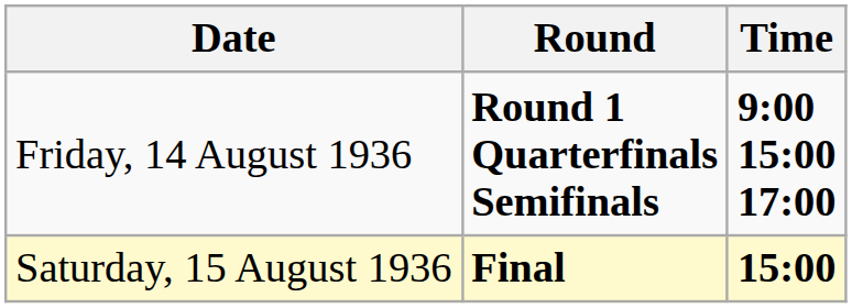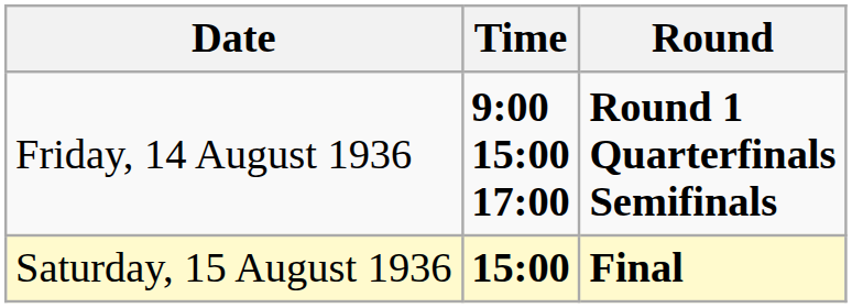 <table class="wikitable">
 <tr>
 <th>Date</th>
+<th>Time</th>
 <th>Round</th>
-<th>Time</th>
 </tr>
 <tr>
 <td>Friday, 14 August 1936</td>
+<td><strong>9:00</strong><br><strong>15:00</strong><br><strong>17:00</strong></td>
 <td><strong>Round 1</strong><br><strong>Quarterfinals</strong><br><strong>Semifinals</strong></td>
-<td><strong>9:00</strong><br><strong>15:00</strong><br><strong>17:00</strong></td>
 </tr>
 <tr style=background:lemonchiffon>
 <td>Saturday, 15 August 1936</td>
+<td><strong>15:00</strong></td>
 <td><strong>Final</strong></td>
-<td><strong>15:00</strong></td>
 </tr>
 </table>
